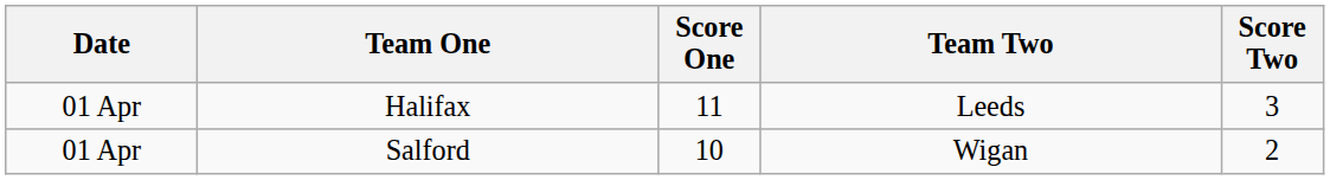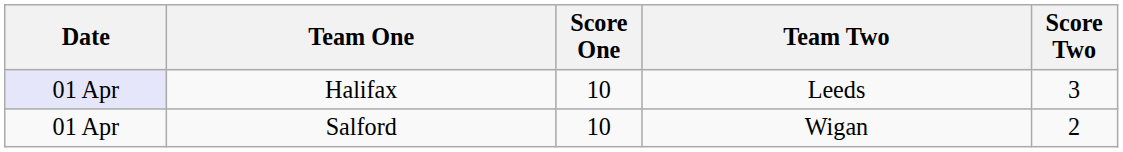 <table class="wikitable" style="text-align: center">
 <tr>
 <th width=100>Date</th>
 <th width=250>Team One</th>
 <th width=50>Score One</th>
 <th width=250>Team Two</th>
 <th width=50>Score Two</th>
 </tr>
 <tr>
-<td>01 Apr</td>
+<td style="background: lavender;">01 Apr</td>
 <td>Halifax</td>
-<td>11</td>
+<td>10</td>
 <td>Leeds</td>
 <td>3</td>
 </tr>
 <tr>
 <td>01 Apr</td>
 <td>Salford</td>
 <td>10</td>
 <td>Wigan</td>
 <td>2</td>
 </tr>
 </table>
